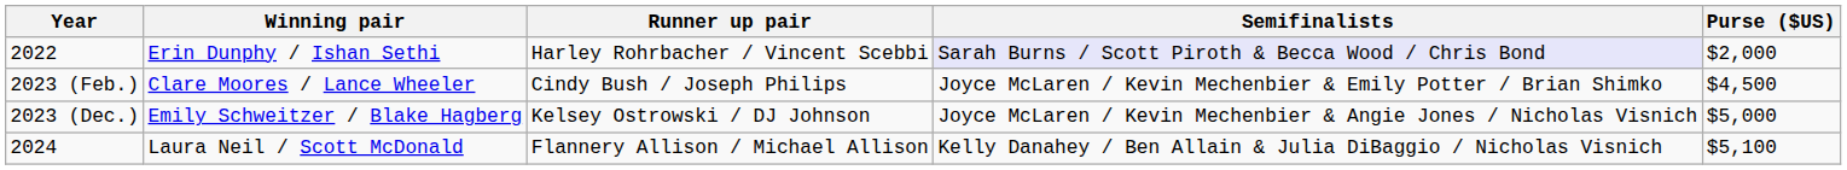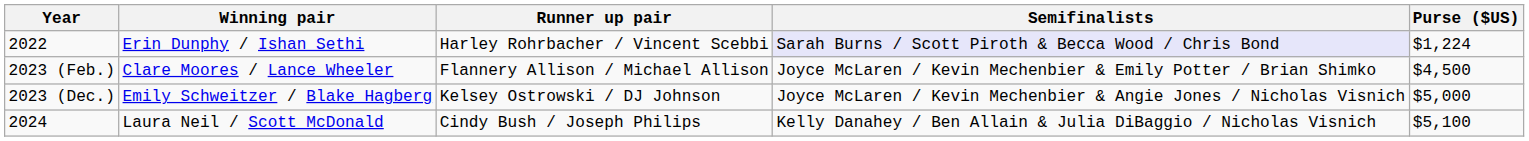 <table class="wikitable">
 <tr>
 <th scope="col">Year</th>
 <th scope="col">Winning pair</th>
 <th scope="col">Runner up pair</th>
 <th scope="col">Semifinalists</th>
 <th scope="col">Purse ($US)</th>
 </tr>
 <tr>
 <td>2022</td>
 <td> <a href='#'>Erin Dunphy</a> / <a href='#'>Ishan Sethi</a></td>
 <td> Harley Rohrbacher / Vincent Scebbi</td>
 <td style="background: lavender;"> Sarah Burns / Scott Piroth &  Becca Wood /  Chris Bond</td>
-<td>$2,000</td>
+<td>$1,224</td>
 </tr>
 <tr>
 <td>2023 (Feb.)</td>
 <td> <a href='#'>Clare Moores</a> / <a href='#'>Lance Wheeler</a></td>
-<td> Cindy Bush / Joseph Philips</td>
+<td> Flannery Allison / Michael Allison</td>
 <td> Joyce McLaren /  Kevin Mechenbier &  Emily Potter / Brian Shimko</td>
 <td>$4,500</td>
 </tr>
 <tr>
 <td>2023 (Dec.)</td>
 <td> <a href='#'>Emily Schweitzer</a> / <a href='#'>Blake Hagberg</a></td>
 <td> Kelsey Ostrowski / DJ Johnson</td>
 <td> Joyce McLaren /  Kevin Mechenbier  &  Angie Jones / Nicholas Visnich</td>
 <td>$5,000</td>
 </tr>
 <tr>
 <td>2024</td>
 <td> Laura Neil / <a href='#'>Scott McDonald</a></td>
-<td> Flannery Allison / Michael Allison</td>
+<td> Cindy Bush / Joseph Philips</td>
 <td> Kelly Danahey / Ben Allain &  Julia DiBaggio / Nicholas Visnich</td>
 <td>$5,100</td>
 </tr>
 </table>
